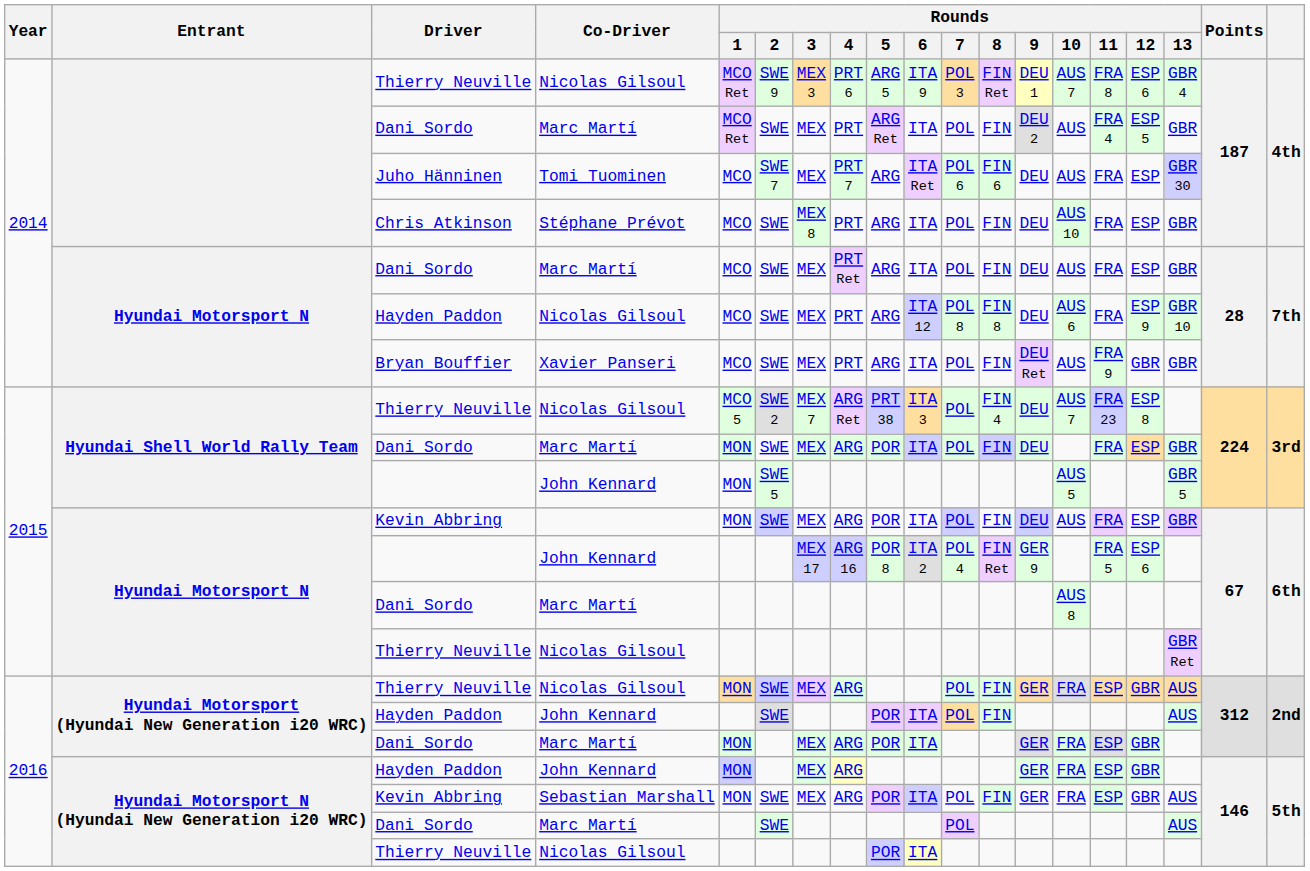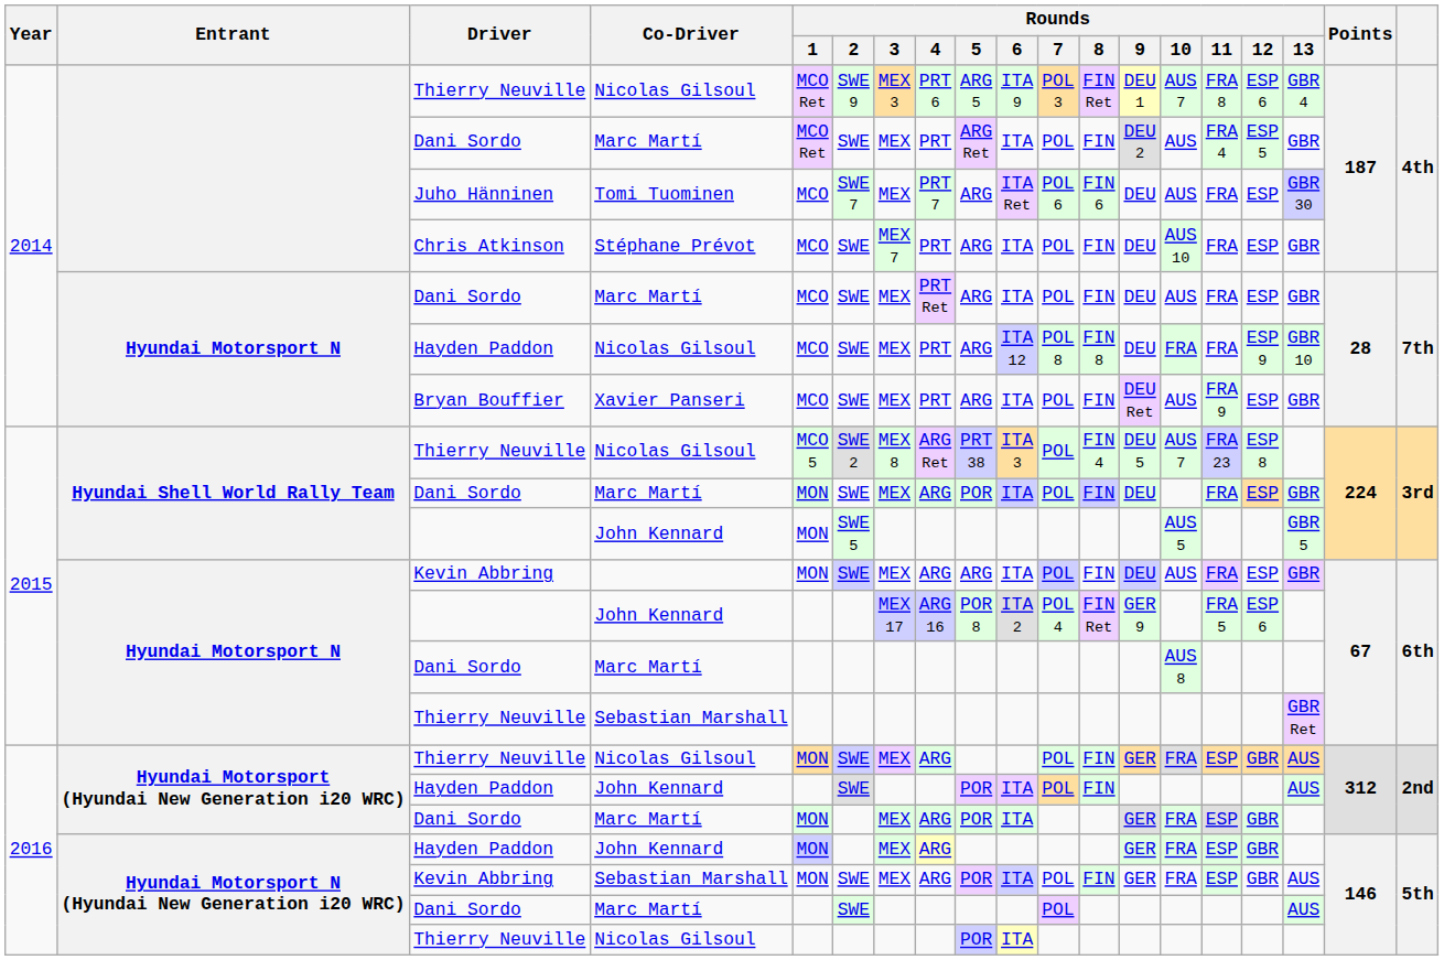 <table class="wikitable" style="text-align:center; font-size:90%">
 <tr>
 <th rowspan="2">Year</th>
 <th rowspan="2">Entrant</th>
 <th rowspan="2">Driver</th>
 <th rowspan="2">Co-Driver</th>
 <th colspan="13">Rounds</th>
 <th rowspan="2">Points</th>
 <th rowspan="2"></th>
 </tr>
 <tr>
 <th>1</th>
 <th>2</th>
 <th>3</th>
 <th>4</th>
 <th>5</th>
 <th>6</th>
 <th>7</th>
 <th>8</th>
 <th>9</th>
 <th>10</th>
 <th>11</th>
 <th>12</th>
 <th>13</th>
 </tr>
 <tr>
 <td rowspan="7"><a href='#'>2014</a></td>
 <th rowspan="4"></th>
 <td align="left"> <a href='#'>Thierry Neuville</a></td>
 <td align="left"> <a href='#'>Nicolas Gilsoul</a></td>
 <td style="background:#efcfff"><a href='#'>MCO</a><br><small>Ret</small></td>
 <td style="background:#dfffdf"><a href='#'>SWE</a><br><small>9</small></td>
 <td style="background:#FFDF9F"><a href='#'>MEX</a><br><small>3</small></td>
 <td style="background:#dfffdf"><a href='#'>PRT</a><br><small>6</small></td>
 <td style="background:#dfffdf"><a href='#'>ARG</a><br><small>5</small></td>
 <td style="background:#dfffdf"><a href='#'>ITA</a><br><small>9</small></td>
 <td style="background:#FFDF9F"><a href='#'>POL</a><br><small>3</small></td>
 <td style="background:#efcfff"><a href='#'>FIN</a><br><small>Ret</small></td>
 <td style="background:#ffffbf"><a href='#'>DEU</a><br><small>1</small></td>
 <td style="background:#dfffdf"><a href='#'>AUS</a><br><small>7</small></td>
 <td style="background:#dfffdf"><a href='#'>FRA</a><br><small>8</small></td>
 <td style="background:#dfffdf"><a href='#'>ESP</a><br><small>6</small></td>
 <td style="background:#dfffdf"><a href='#'>GBR</a><br><small>4</small></td>
 <th rowspan="4"><strong>187</strong></th>
 <th rowspan="4"><strong>4th</strong></th>
 </tr>
 <tr>
 <td align="left"> <a href='#'>Dani Sordo</a></td>
 <td align="left"> <a href='#'>Marc Martí</a></td>
 <td style="background:#efcfff;"><a href='#'>MCO</a><br><small>Ret</small></td>
 <td><a href='#'>SWE</a></td>
 <td><a href='#'>MEX</a></td>
 <td><a href='#'>PRT</a></td>
 <td style="background:#efcfff"><a href='#'>ARG</a><br><small>Ret</small></td>
 <td><a href='#'>ITA</a></td>
 <td><a href='#'>POL</a></td>
 <td><a href='#'>FIN</a></td>
 <td style="background:#dfdfdf"><a href='#'>DEU</a><br><small>2</small></td>
 <td><a href='#'>AUS</a></td>
 <td style="background:#dfffdf"><a href='#'>FRA</a><br><small>4</small></td>
 <td style="background:#dfffdf"><a href='#'>ESP</a><br><small>5</small></td>
 <td><a href='#'>GBR</a></td>
 </tr>
 <tr>
 <td align="left"> <a href='#'>Juho Hänninen</a></td>
 <td align="left"> <a href='#'>Tomi Tuominen</a></td>
 <td><a href='#'>MCO</a></td>
 <td style="background:#dfffdf;"><a href='#'>SWE</a><br><small>7</small></td>
 <td><a href='#'>MEX</a></td>
 <td style="background:#dfffdf"><a href='#'>PRT</a><br><small>7</small></td>
 <td><a href='#'>ARG</a></td>
 <td style="background:#efcfff"><a href='#'>ITA</a><br><small>Ret</small></td>
 <td style="background:#dfffdf"><a href='#'>POL</a><br><small>6</small></td>
 <td style="background:#dfffdf"><a href='#'>FIN</a><br><small>6</small></td>
 <td><a href='#'>DEU</a></td>
 <td><a href='#'>AUS</a></td>
 <td><a href='#'>FRA</a></td>
 <td><a href='#'>ESP</a></td>
 <td style="background:#cfcfff"><a href='#'>GBR</a><br><small>30</small></td>
 </tr>
 <tr>
 <td align="left"> <a href='#'>Chris Atkinson</a></td>
 <td align="left"> <a href='#'>Stéphane Prévot</a></td>
 <td><a href='#'>MCO</a></td>
 <td><a href='#'>SWE</a></td>
-<td style="background:#dfffdf"><a href='#'>MEX</a><br><small>8</small></td>
+<td style="background:#dfffdf"><a href='#'>MEX</a><br><small>7</small></td>
 <td><a href='#'>PRT</a></td>
 <td><a href='#'>ARG</a></td>
 <td><a href='#'>ITA</a></td>
 <td><a href='#'>POL</a></td>
 <td><a href='#'>FIN</a></td>
 <td><a href='#'>DEU</a></td>
 <td style="background:#dfffdf"><a href='#'>AUS</a><br><small>10</small></td>
 <td><a href='#'>FRA</a></td>
 <td><a href='#'>ESP</a></td>
 <td><a href='#'>GBR</a></td>
 </tr>
 <tr>
 <th rowspan="3"> <a href='#'>Hyundai Motorsport N</a></th>
 <td align="left"> <a href='#'>Dani Sordo</a></td>
 <td align="left"> <a href='#'>Marc Martí</a></td>
 <td><a href='#'>MCO</a></td>
 <td><a href='#'>SWE</a></td>
 <td><a href='#'>MEX</a></td>
 <td style="background:#efcfff"><a href='#'>PRT</a><br><small>Ret</small></td>
 <td><a href='#'>ARG</a></td>
 <td><a href='#'>ITA</a></td>
 <td><a href='#'>POL</a></td>
 <td><a href='#'>FIN</a></td>
 <td><a href='#'>DEU</a></td>
 <td><a href='#'>AUS</a></td>
 <td><a href='#'>FRA</a></td>
 <td><a href='#'>ESP</a></td>
 <td><a href='#'>GBR</a></td>
 <th rowspan="3"><strong>28</strong></th>
 <th rowspan="3"><strong>7th</strong></th>
 </tr>
 <tr>
 <td align="left"> <a href='#'>Hayden Paddon</a></td>
 <td align="left"> <a href='#'>Nicolas Gilsoul</a></td>
 <td><a href='#'>MCO</a></td>
 <td><a href='#'>SWE</a></td>
 <td><a href='#'>MEX</a></td>
 <td><a href='#'>PRT</a></td>
 <td><a href='#'>ARG</a></td>
 <td style="background:#cfcfff"><a href='#'>ITA</a><br><small>12</small></td>
 <td style="background:#dfffdf"><a href='#'>POL</a><br><small>8</small></td>
 <td style="background:#dfffdf"><a href='#'>FIN</a><br><small>8</small></td>
 <td><a href='#'>DEU</a></td>
-<td style="background:#dfffdf"><a href='#'>AUS</a><br><small>6</small></td>
+<td style="background:#DFFFDF;"><a href='#'>FRA</a><br></td>
 <td><a href='#'>FRA</a></td>
 <td style="background:#dfffdf"><a href='#'>ESP</a><br><small>9</small></td>
 <td style="background:#dfffdf"><a href='#'>GBR</a><br><small>10</small></td>
 </tr>
 <tr>
 <td align="left"> <a href='#'>Bryan Bouffier</a></td>
 <td align="left"> <a href='#'>Xavier Panseri</a></td>
 <td><a href='#'>MCO</a></td>
 <td><a href='#'>SWE</a></td>
 <td><a href='#'>MEX</a></td>
 <td><a href='#'>PRT</a></td>
 <td><a href='#'>ARG</a></td>
 <td><a href='#'>ITA</a></td>
 <td><a href='#'>POL</a></td>
 <td><a href='#'>FIN</a></td>
 <td style="background:#efcfff"><a href='#'>DEU</a><br><small>Ret</small></td>
 <td><a href='#'>AUS</a></td>
 <td style="background:#dfffdf"><a href='#'>FRA</a><br><small>9</small></td>
-<td><a href='#'>GBR</a></td>
+<td><a href='#'>ESP</a></td>
 <td><a href='#'>GBR</a></td>
 </tr>
 <tr>
 <td rowspan="7"><a href='#'>2015</a></td>
 <th rowspan="3"> <a href='#'>Hyundai Shell World Rally Team</a></th>
 <td align="left"> <a href='#'>Thierry Neuville</a></td>
 <td align="left"> <a href='#'>Nicolas Gilsoul</a></td>
 <td style="background:#dfffdf"><a href='#'>MCO</a><br><small>5</small></td>
 <td style="background:#dfdfdf"><a href='#'>SWE</a><br><small>2</small></td>
-<td style="background:#dfffdf"><a href='#'>MEX</a><br><small>7</small></td>
+<td style="background:#dfffdf"><a href='#'>MEX</a><br><small>8</small></td>
 <td style="background:#efcfff"><a href='#'>ARG</a><br><small>Ret</small></td>
 <td style="background:#cfcfff"><a href='#'>PRT</a><br><small>38</small></td>
 <td style="background:#FFDF9F"><a href='#'>ITA</a><br><small>3</small></td>
 <td style="background:#DFFFDF;"><a href='#'>POL</a><br></td>
 <td style="background:#dfffdf"><a href='#'>FIN</a><br><small>4</small></td>
-<td style="background:#DFFFDF"><a href='#'>DEU</a><br></td>
+<td style="background:#dfffdf"><a href='#'>DEU</a><br><small>5</small></td>
 <td style="background:#dfffdf"><a href='#'>AUS</a><br><small>7</small></td>
 <td style="background:#cfcfff"><a href='#'>FRA</a><br><small>23</small></td>
 <td style="background:#dfffdf"><a href='#'>ESP</a><br><small>8</small></td>
 <td></td>
 <td style="background:#FFDF9F" rowspan="3"><strong>224</strong></td>
 <td style="background:#FFDF9F" rowspan="3"><strong>3rd</strong></td>
 </tr>
 <tr>
 <td align="left"> <a href='#'>Dani Sordo</a></td>
 <td align="left"> <a href='#'>Marc Martí</a></td>
 <td style="background:#DFFFDF"><a href='#'>MON</a><br></td>
 <td><a href='#'>SWE</a><br></td>
 <td style="background:#DFFFDF"><a href='#'>MEX</a><br></td>
 <td style="background:#DFFFDF"><a href='#'>ARG</a><br></td>
 <td style="background:#DFFFDF"><a href='#'>POR</a><br></td>
 <td style="background:#CFCFFF"><a href='#'>ITA</a><br></td>
 <td style="background:#DFFFDF"><a href='#'>POL</a><br></td>
 <td style="background:#CFCFFF"><a href='#'>FIN</a><br></td>
 <td style="background:#DFFFDF"><a href='#'>DEU</a><br></td>
 <td></td>
 <td style="background:#DFFFDF"><a href='#'>FRA</a><br></td>
 <td style="background:#FFDF9F"><a href='#'>ESP</a><br></td>
 <td style="background:#DFFFDF"><a href='#'>GBR</a><br></td>
 </tr>
 <tr>
 <td align="left"></td>
 <td align="left"> <a href='#'>John Kennard</a></td>
 <td><a href='#'>MON</a></td>
 <td style="background:#DFFFDF;"><a href='#'>SWE</a><br><small>5</small></td>
 <td></td>
 <td></td>
 <td></td>
 <td></td>
 <td></td>
 <td></td>
 <td></td>
 <td style="background:#DFFFDF;"><a href='#'>AUS</a><br><small>5</small></td>
 <td></td>
 <td></td>
 <td style="background:#DFFFDF;"><a href='#'>GBR</a> <br><small>5</small></td>
 </tr>
 <tr>
 <th rowspan="4"> <a href='#'>Hyundai Motorsport N</a></th>
 <td align="left"> <a href='#'>Kevin Abbring</a></td>
 <td align="left"></td>
 <td><a href='#'>MON</a></td>
 <td style="background:#CFCFFF;"><a href='#'>SWE</a><br></td>
 <td><a href='#'>MEX</a></td>
 <td><a href='#'>ARG</a></td>
-<td><a href='#'>POR</a></td>
+<td><a href='#'>ARG</a></td>
 <td><a href='#'>ITA</a></td>
 <td style="background:#CFCFFF;"><a href='#'>POL</a><br></td>
 <td><a href='#'>FIN</a></td>
 <td style="background:#CFCFFF;"><a href='#'>DEU</a><br></td>
 <td><a href='#'>AUS</a></td>
 <td style="background:#EFCFFF;"><a href='#'>FRA</a><br></td>
 <td><a href='#'>ESP</a></td>
 <td style="background:#EFCFFF;"><a href='#'>GBR</a><br></td>
 <th rowspan="4"><strong>67</strong></th>
 <th rowspan="4"><strong>6th</strong></th>
 </tr>
 <tr>
 <td align="left"></td>
 <td align="left"> <a href='#'>John Kennard</a></td>
 <td></td>
 <td></td>
 <td style="background:#CFCFFF;"><a href='#'>MEX</a><br><small>17</small></td>
 <td style="background:#CFCFFF;"><a href='#'>ARG</a><br><small>16</small></td>
 <td style="background:#DFFFDF;"><a href='#'>POR</a><br><small>8</small></td>
 <td style="background:#DFDFDF;"><a href='#'>ITA</a><br><small>2</small></td>
 <td style="background:#DFFFDF;"><a href='#'>POL</a><br><small>4</small></td>
 <td style="background:#EFCFFF;"><a href='#'>FIN</a><br><small>Ret</small></td>
 <td style="background:#DFFFDF;"><a href='#'>GER</a><br><small>9</small></td>
 <td></td>
 <td style="background:#DFFFDF;"><a href='#'>FRA</a><br><small>5</small></td>
 <td style="background:#DFFFDF;"><a href='#'>ESP</a><br><small>6</small></td>
 <td></td>
 </tr>
 <tr>
 <td align="left"> <a href='#'>Dani Sordo</a></td>
 <td align="left"> <a href='#'>Marc Martí</a></td>
 <td></td>
 <td></td>
 <td></td>
 <td></td>
 <td></td>
 <td></td>
 <td></td>
 <td></td>
 <td></td>
 <td style="background:#dfffdf"><a href='#'>AUS</a><br><small>8</small></td>
 <td></td>
 <td></td>
 <td></td>
 </tr>
 <tr>
 <td align="left"> <a href='#'>Thierry Neuville</a></td>
-<td align="left"> <a href='#'>Nicolas Gilsoul</a></td>
+<td align="left"> <a href='#'>Sebastian Marshall</a></td>
 <td></td>
 <td></td>
 <td></td>
 <td></td>
 <td></td>
 <td></td>
 <td></td>
 <td></td>
 <td></td>
 <td></td>
 <td></td>
 <td></td>
 <td style="background:#efcfff;"><a href='#'>GBR</a><br><small>Ret</small></td>
 </tr>
 <tr>
 <td rowspan="7"><a href='#'>2016</a></td>
 <th rowspan=3> <a href='#'>Hyundai Motorsport</a><br>(Hyundai New Generation i20 WRC)</th>
 <td align="left"> <a href='#'>Thierry Neuville</a></td>
 <td align="left"> <a href='#'>Nicolas Gilsoul</a></td>
 <td style="background:#FFDF9F;"><a href='#'>MON</a><br></td>
 <td style="background:#CFCFFF;"><a href='#'>SWE</a><br></td>
 <td style="background:#EFCFFF;"><a href='#'>MEX</a><br></td>
 <td style="background:#DFFFDF;"><a href='#'>ARG</a><br></td>
 <td></td>
 <td></td>
 <td style="background:#DFFFDF;"><a href='#'>POL</a><br></td>
 <td style="background:#DFFFDF;"><a href='#'>FIN</a><br></td>
 <td style="background:#FFDF9F;"><a href='#'>GER</a><br></td>
 <td style="background:#DFDFDF;"><a href='#'>FRA</a><br></td>
 <td style="background:#FFDF9F;"><a href='#'>ESP</a><br></td>
 <td style="background:#FFDF9F;"><a href='#'>GBR</a><br></td>
 <td style="background:#FFDF9F;"><a href='#'>AUS</a><br></td>
 <td rowspan="3" style="background:#DFDFDF;"><strong>312</strong></td>
 <td rowspan="3" style="background:#DFDFDF;"><strong>2nd</strong></td>
 </tr>
 <tr>
 <td align="left"> <a href='#'>Hayden Paddon</a></td>
 <td align="left"> <a href='#'>John Kennard</a></td>
 <td></td>
 <td style="background:#DFDFDF;"><a href='#'>SWE</a><br></td>
 <td></td>
 <td></td>
 <td style="background:#EFCFFF;"><a href='#'>POR</a><br></td>
 <td style="background:#EFCFFF;"><a href='#'>ITA</a><br></td>
 <td style="background:#FFDF9F;"><a href='#'>POL</a><br></td>
 <td style="background:#DFFFDF;"><a href='#'>FIN</a><br></td>
 <td></td>
 <td></td>
 <td></td>
 <td></td>
 <td style="background:#DFFFDF;"><a href='#'>AUS</a><br></td>
 </tr>
 <tr>
 <td align="left"> <a href='#'>Dani Sordo</a></td>
 <td align="left"> <a href='#'>Marc Martí</a></td>
 <td style="background:#DFFFDF;"><a href='#'>MON</a><br></td>
 <td></td>
 <td style="background:#DFFFDF;"><a href='#'>MEX</a><br></td>
 <td style="background:#DFFFDF;"><a href='#'>ARG</a><br></td>
 <td style="background:#DFFFDF;"><a href='#'>POR</a><br></td>
 <td style="background:#DFFFDF;"><a href='#'>ITA</a><br></td>
 <td></td>
 <td></td>
 <td style="background:#DFDFDF;"><a href='#'>GER</a><br></td>
 <td style="background:#DFFFDF;"><a href='#'>FRA</a><br></td>
 <td style="background:#DFDFDF;"><a href='#'>ESP</a><br></td>
 <td style="background:#DFFFDF;"><a href='#'>GBR</a><br></td>
 <td></td>
 </tr>
 <tr>
 <th rowspan=4> <a href='#'>Hyundai Motorsport N</a><br>(Hyundai New Generation i20 WRC)</th>
 <td align="left"> <a href='#'>Hayden Paddon</a></td>
 <td align="left"> <a href='#'>John Kennard</a></td>
 <td style="background:#CFCFFF;"><a href='#'>MON</a><br></td>
 <td></td>
 <td style="background:#DFFFDF;"><a href='#'>MEX</a><br></td>
 <td style="background:#FFFFBF;"><a href='#'>ARG</a><br></td>
 <td></td>
 <td></td>
 <td></td>
 <td></td>
 <td style="background:#DFFFDF;"><a href='#'>GER</a><br></td>
 <td style="background:#DFFFDF;"><a href='#'>FRA</a><br></td>
 <td style="background:#DFFFDF;"><a href='#'>ESP</a><br></td>
 <td style="background:#DFFFDF;"><a href='#'>GBR</a><br></td>
 <td></td>
 <th rowspan="4">146</th>
 <th rowspan="4">5th</th>
 </tr>
 <tr>
 <td align="left"> <a href='#'>Kevin Abbring</a></td>
 <td align="left"> <a href='#'>Sebastian Marshall</a></td>
 <td><a href='#'>MON</a></td>
 <td><a href='#'>SWE</a></td>
 <td><a href='#'>MEX</a></td>
 <td><a href='#'>ARG</a></td>
 <td style="background:#EFCFFF;"><a href='#'>POR</a><br></td>
 <td style="background:#CFCFFF;"><a href='#'>ITA</a><br></td>
 <td><a href='#'>POL</a></td>
 <td style="background:#DFFFDF;"><a href='#'>FIN</a><br></td>
 <td><a href='#'>GER</a></td>
 <td><a href='#'>FRA</a></td>
 <td style="background:#DFFFDF;"><a href='#'>ESP</a><br></td>
 <td><a href='#'>GBR</a></td>
 <td><a href='#'>AUS</a></td>
 </tr>
 <tr>
 <td align="left"> <a href='#'>Dani Sordo</a></td>
 <td align="left"> <a href='#'>Marc Martí</a></td>
 <td></td>
 <td style="background:#DFFFDF;"><a href='#'>SWE</a><br></td>
 <td></td>
 <td></td>
 <td></td>
 <td></td>
 <td style="background:#EFCFFF;"><a href='#'>POL</a><br></td>
 <td></td>
 <td></td>
 <td></td>
 <td></td>
 <td></td>
 <td style="background:#DFFFDF;"><a href='#'>AUS</a><br></td>
 </tr>
 <tr>
 <td align="left"> <a href='#'>Thierry Neuville</a></td>
 <td align="left"> <a href='#'>Nicolas Gilsoul</a></td>
 <td></td>
 <td></td>
 <td></td>
 <td></td>
 <td style="background:#CFCFFF;"><a href='#'>POR</a><br></td>
 <td style="background:#FFFFBF;"><a href='#'>ITA</a><br></td>
 <td></td>
 <td></td>
 <td></td>
 <td></td>
 <td></td>
 <td></td>
 <td></td>
 </tr>
 <tr>
 </tr>
 </table>
